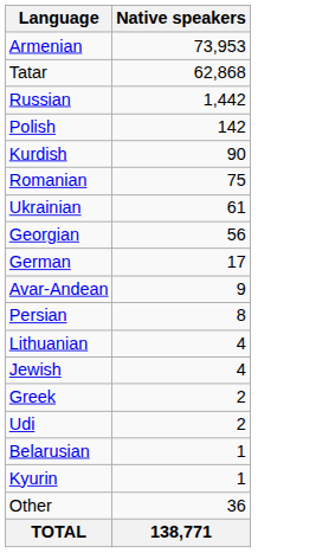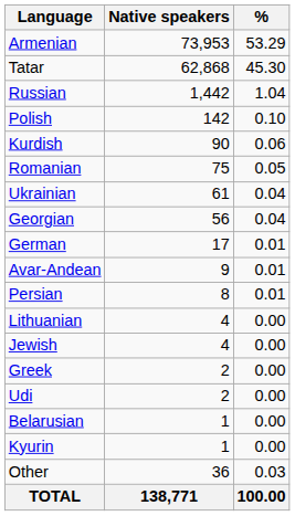 <table class="wikitable sortable">
 <tr>
 <th>Language</th>
 <th>Native speakers</th>
+<th>%</th>
 </tr>
 <tr>
 <td><a href='#'>Armenian</a></td>
 <td align="right">73,953</td>
+<td align="right">53.29</td>
 </tr>
 <tr>
 <td>Tatar</td>
 <td align="right">62,868</td>
+<td align="right">45.30</td>
 </tr>
 <tr>
 <td><a href='#'>Russian</a></td>
 <td align="right">1,442</td>
+<td align="right">1.04</td>
 </tr>
 <tr>
 <td><a href='#'>Polish</a></td>
 <td align="right">142</td>
+<td align="right">0.10</td>
 </tr>
 <tr>
 <td><a href='#'>Kurdish</a></td>
 <td align="right">90</td>
+<td align="right">0.06</td>
 </tr>
 <tr>
 <td><a href='#'>Romanian</a></td>
 <td align="right">75</td>
+<td align="right">0.05</td>
 </tr>
 <tr>
 <td><a href='#'>Ukrainian</a></td>
 <td align="right">61</td>
+<td align="right">0.04</td>
 </tr>
 <tr>
 <td><a href='#'>Georgian</a></td>
 <td align="right">56</td>
+<td align="right">0.04</td>
 </tr>
 <tr>
 <td><a href='#'>German</a></td>
 <td align="right">17</td>
+<td align="right">0.01</td>
 </tr>
 <tr>
 <td><a href='#'>Avar-Andean</a></td>
 <td align="right">9</td>
+<td align="right">0.01</td>
 </tr>
 <tr>
 <td><a href='#'>Persian</a></td>
 <td align="right">8</td>
+<td align="right">0.01</td>
 </tr>
 <tr>
 <td><a href='#'>Lithuanian</a></td>
 <td align="right">4</td>
+<td align="right">0.00</td>
 </tr>
 <tr>
 <td><a href='#'>Jewish</a></td>
 <td align="right">4</td>
+<td align="right">0.00</td>
 </tr>
 <tr>
 <td><a href='#'>Greek</a></td>
 <td align="right">2</td>
+<td align="right">0.00</td>
 </tr>
 <tr>
 <td><a href='#'>Udi</a></td>
 <td align="right">2</td>
+<td align="right">0.00</td>
 </tr>
 <tr>
 <td><a href='#'>Belarusian</a></td>
 <td align="right">1</td>
+<td align="right">0.00</td>
 </tr>
 <tr>
 <td><a href='#'>Kyurin</a></td>
 <td align="right">1</td>
+<td align="right">0.00</td>
 </tr>
 <tr>
 <td>Other</td>
 <td align="right">36</td>
+<td align="right">0.03</td>
 </tr>
 <tr>
 <th>TOTAL</th>
 <th>138,771</th>
+<th>100.00</th>
 </tr>
 </table>
